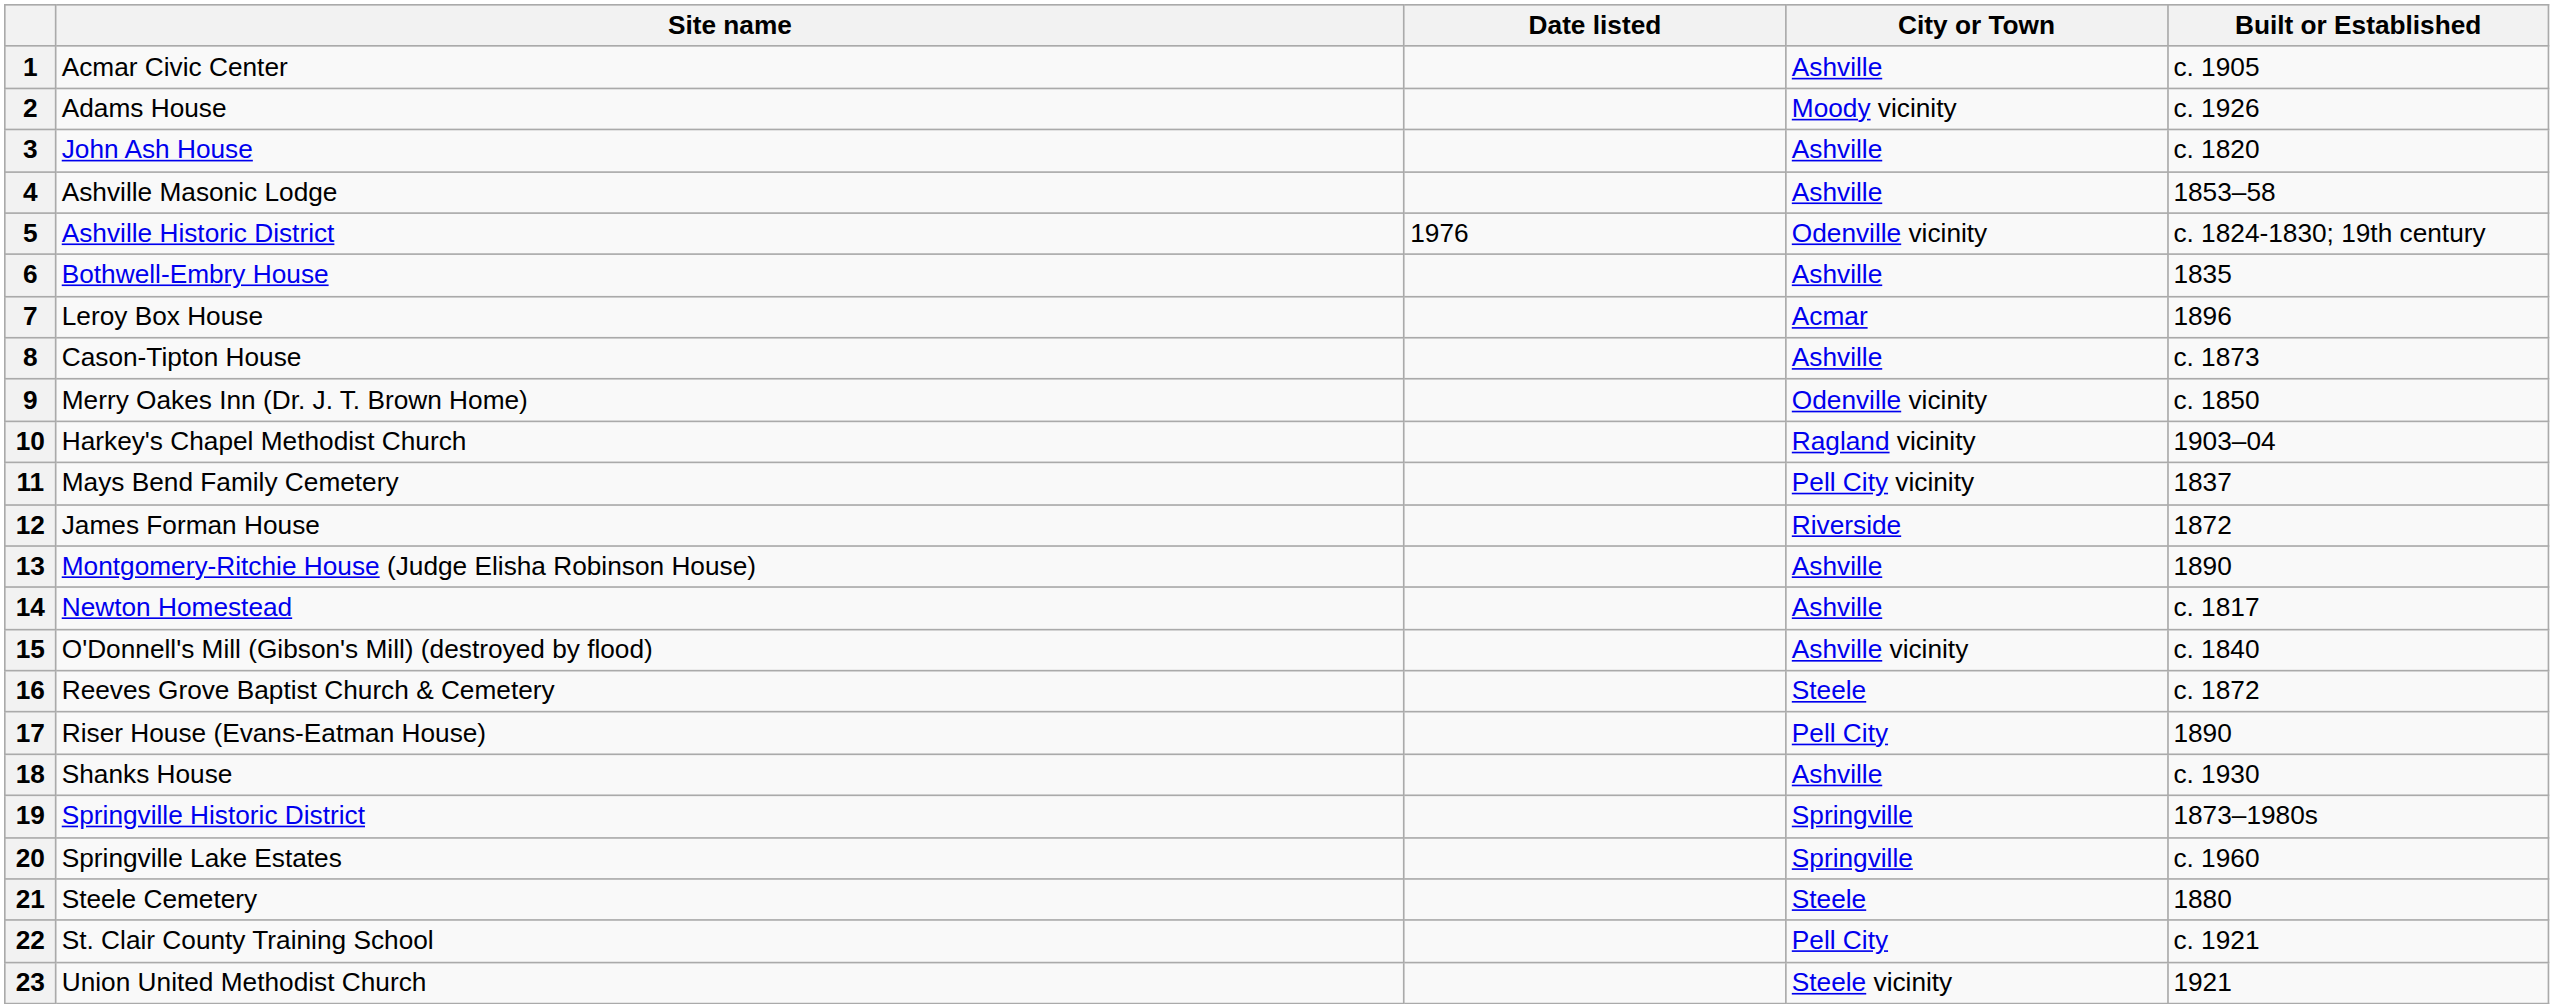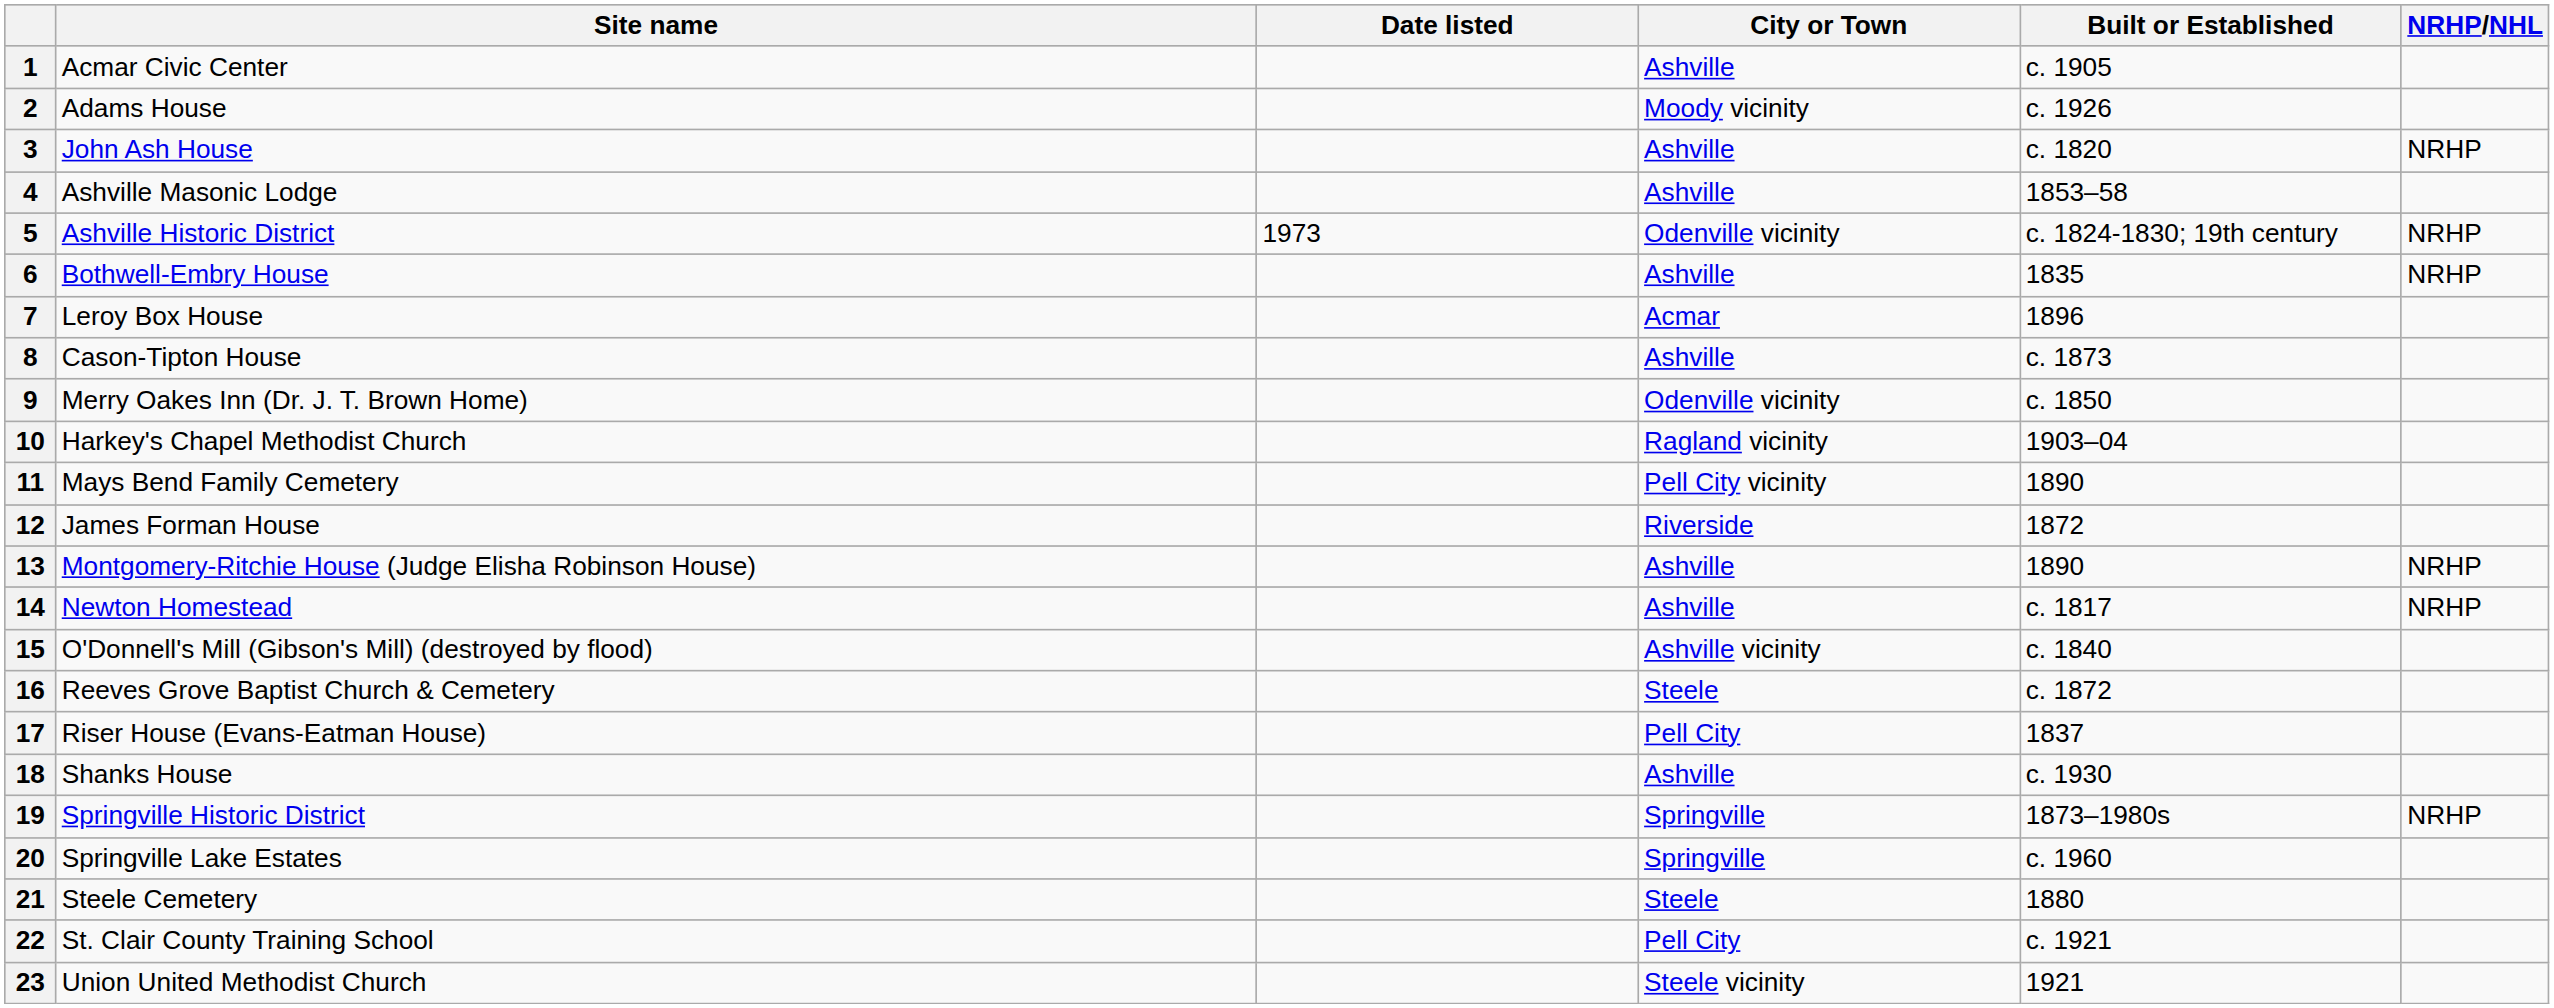 <table class="wikitable" style="width:98%">
 <tr>
 <th width = 2% ></th>
 <th><strong>Site name</strong></th>
 <th width = 15% ><strong>Date listed</strong></th>
 <th width = 15% ><strong>City or Town</strong></th>
 <th width = 15% ><strong>Built or Established</strong></th>
+<th width = 5%  ><strong><a href='#'>NRHP</a>/<a href='#'>NHL</a></strong></th>
 </tr>
 <tr ->
 <th>1</th>
 <td>Acmar Civic Center</td>
 <td></td>
 <td><a href='#'>Ashville</a></td>
 <td>c. 1905</td>
+<td></td>
 </tr>
 <tr ->
 <th>2</th>
 <td>Adams House</td>
 <td></td>
 <td><a href='#'>Moody</a> vicinity</td>
 <td>c. 1926</td>
+<td></td>
 </tr>
 <tr ->
 <th>3</th>
 <td><a href='#'>John Ash House</a></td>
 <td></td>
 <td><a href='#'>Ashville</a></td>
 <td>c. 1820</td>
+<td>NRHP</td>
 </tr>
 <tr ->
 <th>4</th>
 <td>Ashville Masonic Lodge</td>
 <td></td>
 <td><a href='#'>Ashville</a></td>
 <td>1853–58</td>
+<td></td>
 </tr>
 <tr ->
 <th>5</th>
 <td><a href='#'>Ashville Historic District</a></td>
-<td>1976</td>
+<td>1973</td>
 <td><a href='#'>Odenville</a> vicinity</td>
 <td>c. 1824-1830; 19th century</td>
+<td>NRHP</td>
 </tr>
 <tr ->
 <th>6</th>
 <td><a href='#'>Bothwell-Embry House</a></td>
 <td></td>
 <td><a href='#'>Ashville</a></td>
 <td>1835</td>
+<td>NRHP</td>
 </tr>
 <tr ->
 <th>7</th>
 <td>Leroy Box House</td>
 <td></td>
 <td><a href='#'>Acmar</a></td>
 <td>1896</td>
+<td></td>
 </tr>
 <tr ->
 <th>8</th>
 <td>Cason-Tipton House</td>
 <td></td>
 <td><a href='#'>Ashville</a></td>
 <td>c. 1873</td>
+<td></td>
 </tr>
 <tr ->
 <th>9</th>
 <td>Merry Oakes Inn (Dr. J. T. Brown Home)</td>
 <td></td>
 <td><a href='#'>Odenville</a> vicinity</td>
 <td>c. 1850</td>
+<td></td>
 </tr>
 <tr ->
 <th>10</th>
 <td>Harkey's Chapel Methodist Church</td>
 <td></td>
 <td><a href='#'>Ragland</a> vicinity</td>
 <td>1903–04</td>
+<td></td>
 </tr>
 <tr ->
 <th>11</th>
 <td>Mays Bend Family Cemetery</td>
 <td></td>
 <td><a href='#'>Pell City</a> vicinity</td>
-<td>1837</td>
+<td>1890</td>
+<td></td>
 </tr>
 <tr ->
 <th>12</th>
 <td>James Forman House</td>
 <td></td>
 <td><a href='#'>Riverside</a></td>
 <td>1872</td>
+<td></td>
 </tr>
 <tr ->
 <th>13</th>
 <td><a href='#'>Montgomery-Ritchie House</a> (Judge Elisha Robinson House)</td>
 <td></td>
 <td><a href='#'>Ashville</a></td>
 <td>1890</td>
+<td>NRHP</td>
 </tr>
 <tr ->
 <th>14</th>
 <td><a href='#'>Newton Homestead</a></td>
 <td></td>
 <td><a href='#'>Ashville</a></td>
 <td>c. 1817</td>
+<td>NRHP</td>
 </tr>
 <tr ->
 <th>15</th>
 <td>O'Donnell's Mill (Gibson's Mill) (destroyed by flood)</td>
 <td></td>
 <td><a href='#'>Ashville</a> vicinity</td>
 <td>c. 1840</td>
+<td></td>
 </tr>
 <tr ->
 <th>16</th>
 <td>Reeves Grove Baptist Church & Cemetery</td>
 <td></td>
 <td><a href='#'>Steele</a></td>
 <td>c. 1872</td>
+<td></td>
 </tr>
 <tr ->
 <th>17</th>
 <td>Riser House (Evans-Eatman House)</td>
 <td></td>
 <td><a href='#'>Pell City</a></td>
-<td>1890</td>
+<td>1837</td>
+<td></td>
 </tr>
 <tr ->
 <th>18</th>
 <td>Shanks House</td>
 <td></td>
 <td><a href='#'>Ashville</a></td>
 <td>c. 1930</td>
+<td></td>
 </tr>
 <tr ->
 <th>19</th>
 <td><a href='#'>Springville Historic District</a></td>
 <td></td>
 <td><a href='#'>Springville</a></td>
 <td>1873–1980s</td>
+<td>NRHP</td>
 </tr>
 <tr ->
 <th>20</th>
 <td>Springville Lake Estates</td>
 <td></td>
 <td><a href='#'>Springville</a></td>
 <td>c. 1960</td>
+<td></td>
 </tr>
 <tr ->
 <th>21</th>
 <td>Steele Cemetery</td>
 <td></td>
 <td><a href='#'>Steele</a></td>
 <td>1880</td>
+<td></td>
 </tr>
 <tr ->
 <th>22</th>
 <td>St. Clair County Training School</td>
 <td></td>
 <td><a href='#'>Pell City</a></td>
 <td>c. 1921</td>
+<td></td>
 </tr>
 <tr ->
 <th>23</th>
 <td>Union United Methodist Church</td>
 <td></td>
 <td><a href='#'>Steele</a> vicinity</td>
 <td>1921</td>
+<td></td>
 </tr>
 </table>
